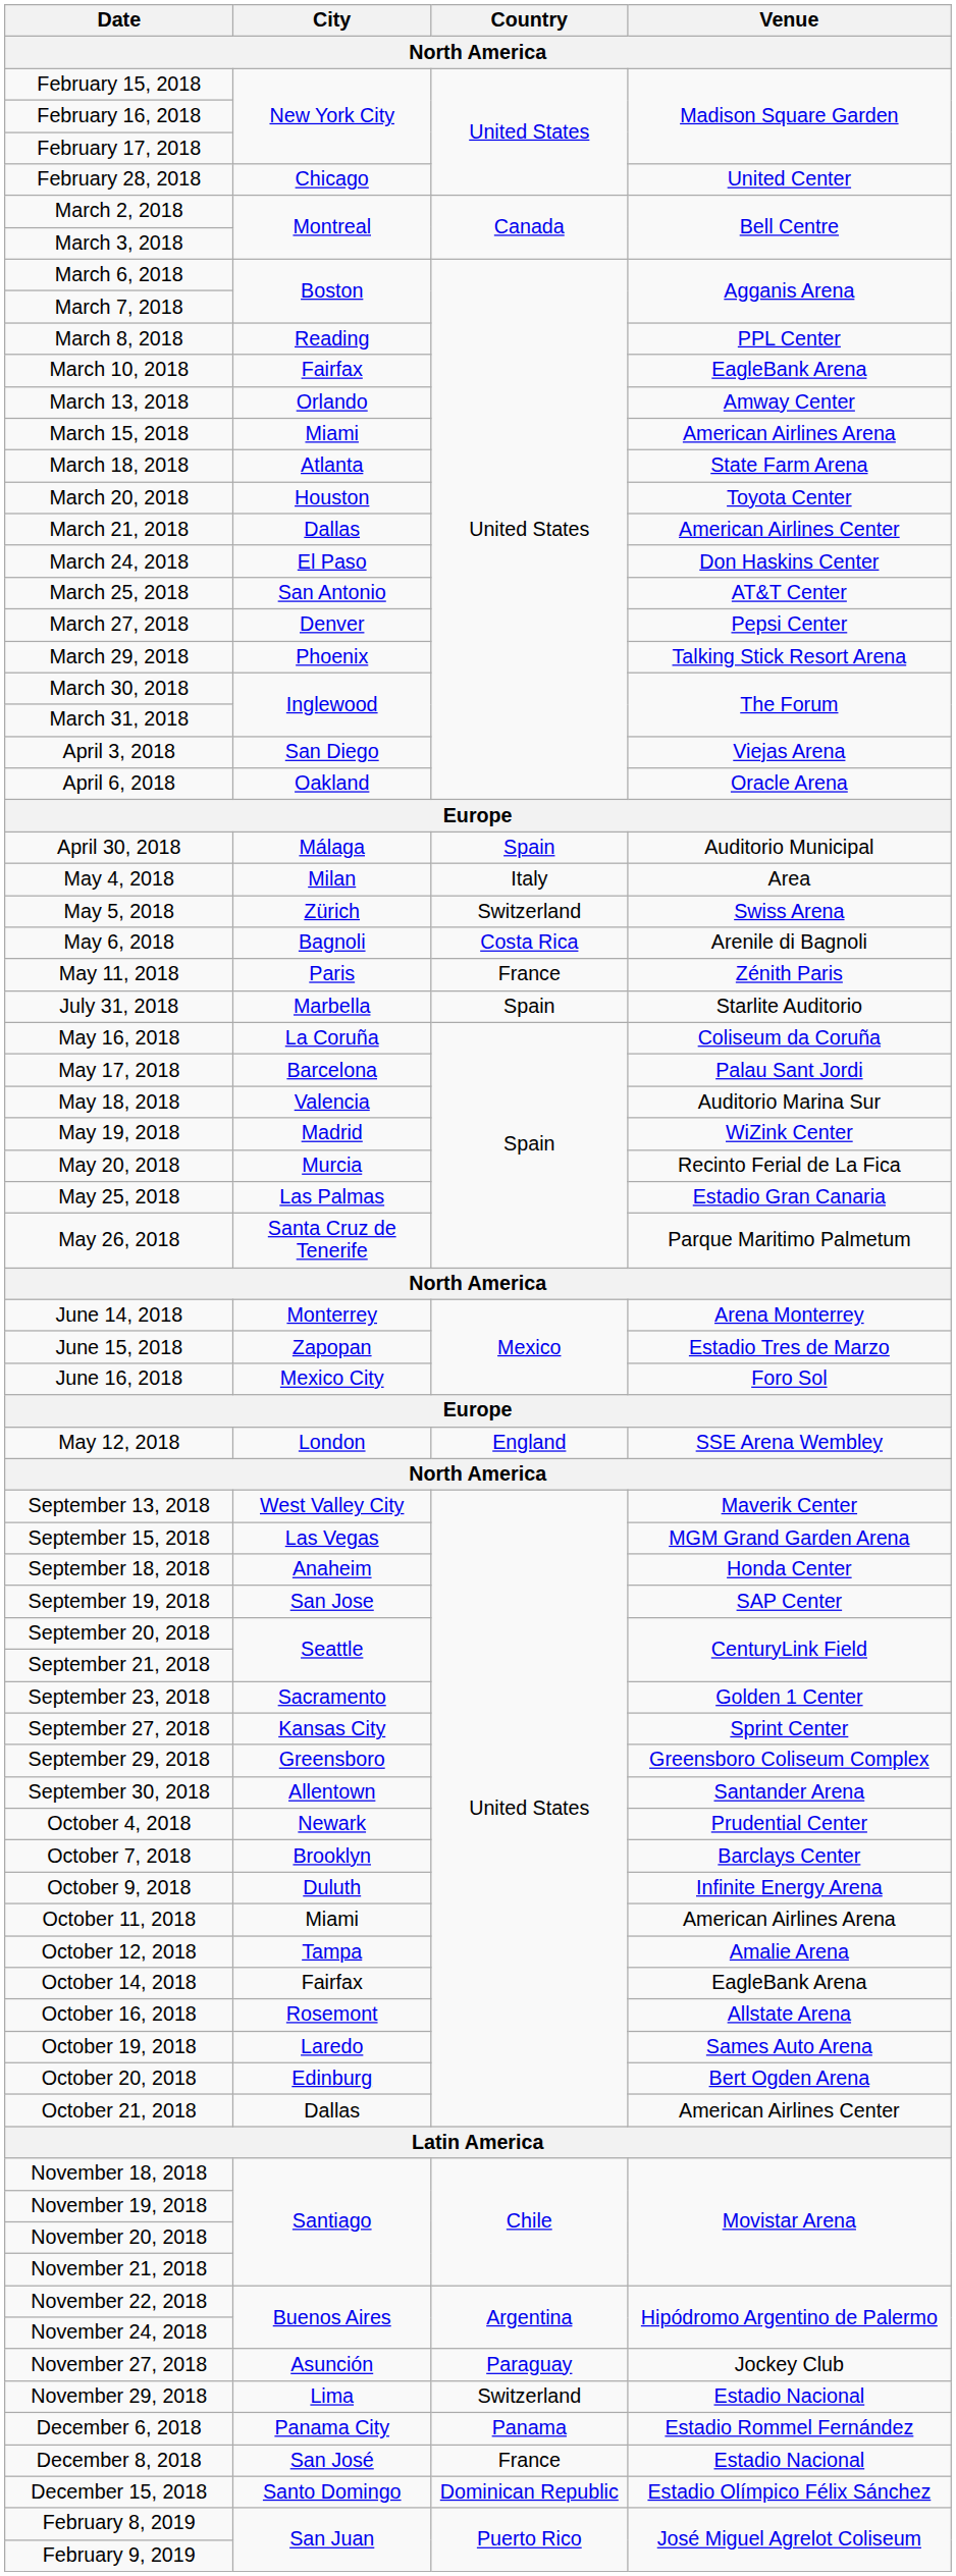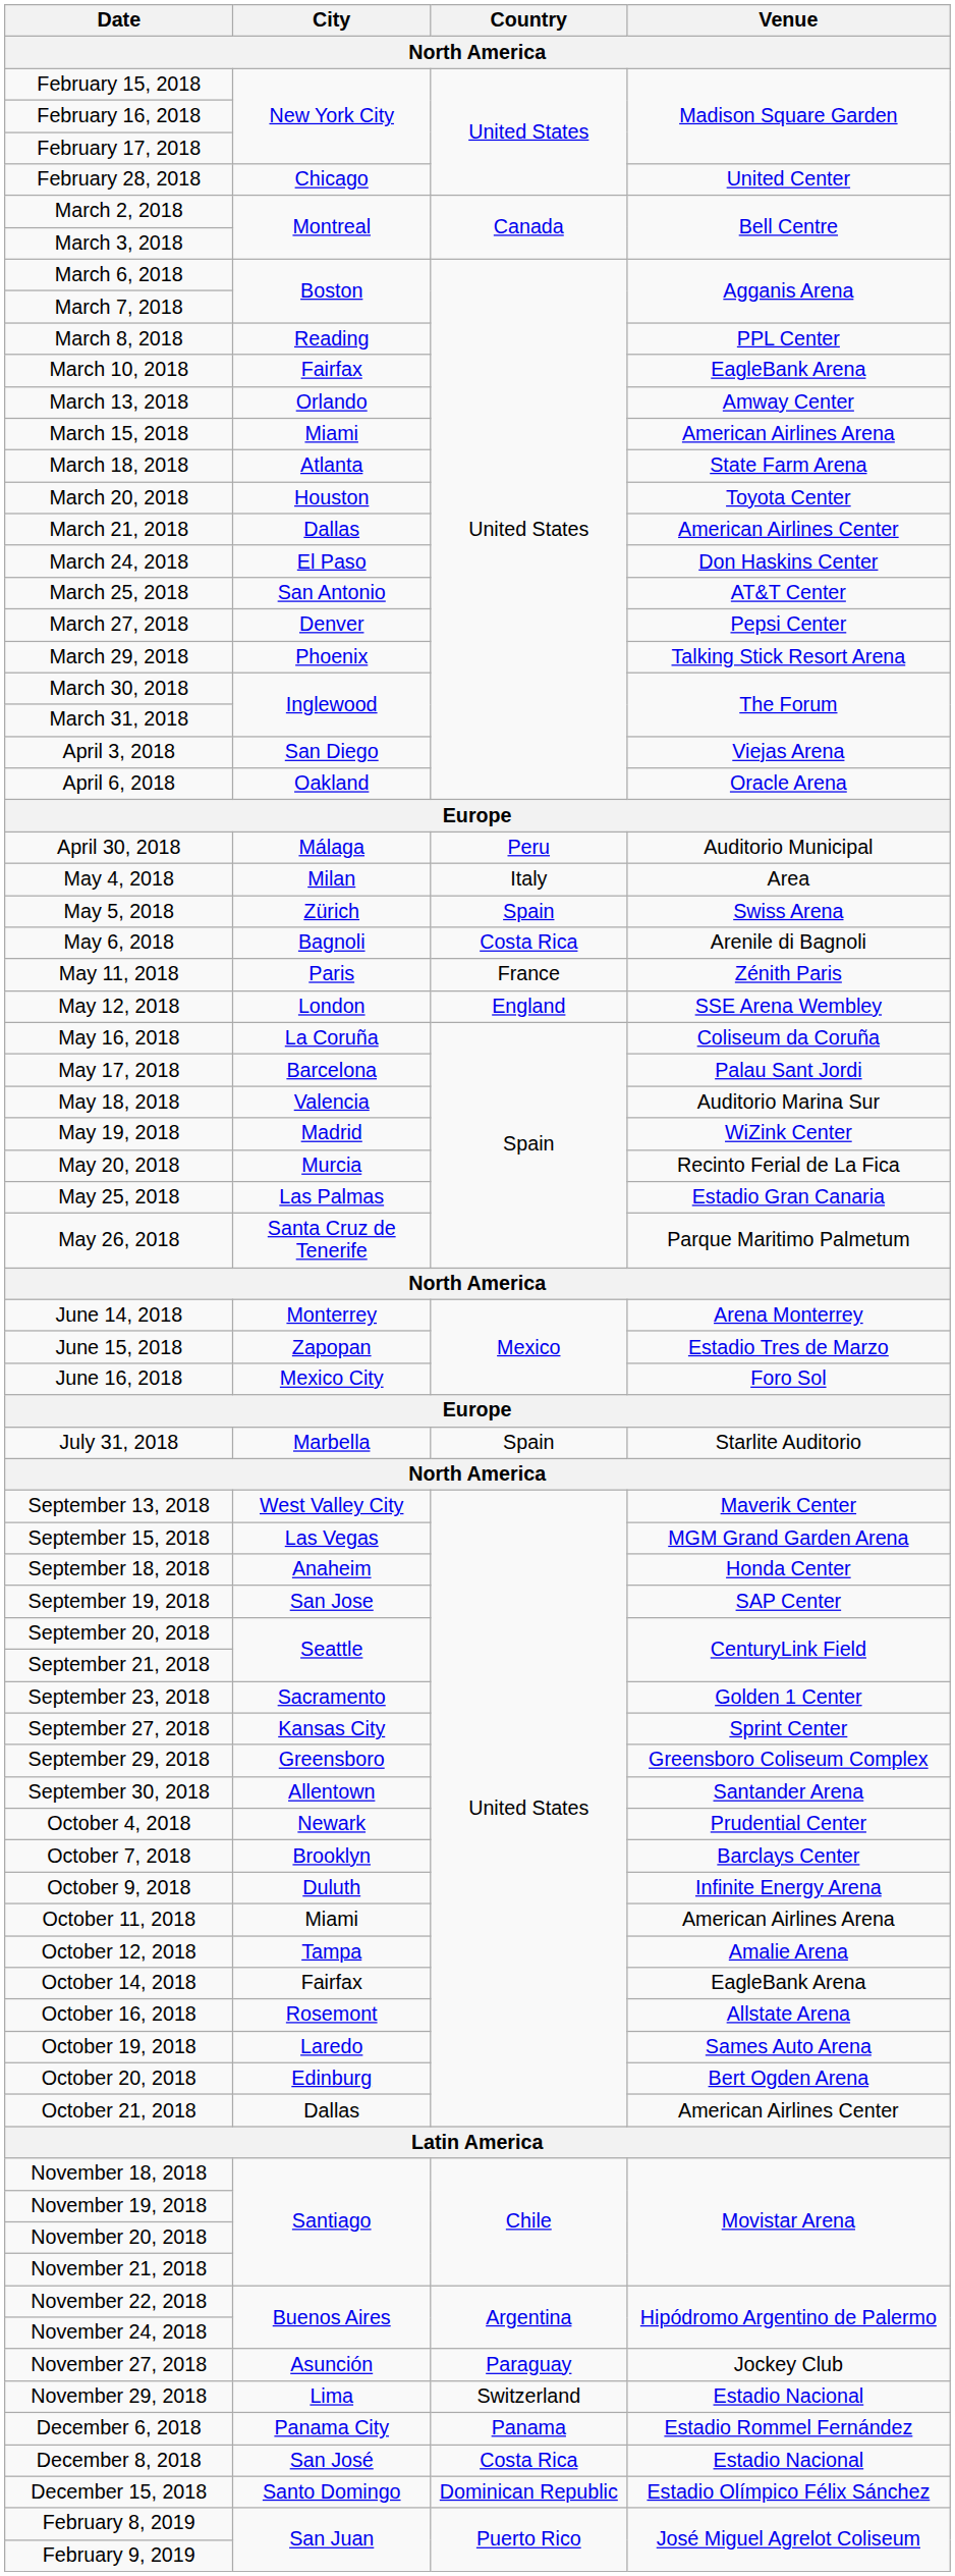 <table class="wikitable" style="text-align:center;">
 <tr>
 <th style="width:175px;">Date</th>
 <th style="width:150px;">City</th>
 <th style="width:150px;">Country</th>
 <th style="width:250px;">Venue</th>
 </tr>
 <tr>
 <th colspan="4">North America</th>
 </tr>
 <tr>
 <td>February 15, 2018</td>
 <td rowspan="3"><a href='#'>New York City</a></td>
 <td rowspan="4"><a href='#'>United States</a></td>
 <td rowspan="3"><a href='#'>Madison Square Garden</a></td>
 </tr>
 <tr>
 <td>February 16, 2018</td>
 </tr>
 <tr>
 <td>February 17, 2018</td>
 </tr>
 <tr>
 <td>February 28, 2018</td>
 <td><a href='#'>Chicago</a></td>
 <td><a href='#'>United Center</a></td>
 </tr>
 <tr>
 <td>March 2, 2018</td>
 <td rowspan="2"><a href='#'>Montreal</a></td>
 <td rowspan="2"><a href='#'>Canada</a></td>
 <td rowspan="2"><a href='#'>Bell Centre</a></td>
 </tr>
 <tr>
 <td>March 3, 2018</td>
 </tr>
 <tr>
 <td>March 6, 2018</td>
 <td rowspan="2"><a href='#'>Boston</a></td>
 <td rowspan="17">United States</td>
 <td rowspan="2"><a href='#'>Agganis Arena</a></td>
 </tr>
 <tr>
 <td>March 7, 2018</td>
 </tr>
 <tr>
 <td>March 8, 2018</td>
 <td><a href='#'>Reading</a></td>
 <td><a href='#'>PPL Center</a></td>
 </tr>
 <tr>
 <td>March 10, 2018</td>
 <td><a href='#'>Fairfax</a></td>
 <td><a href='#'>EagleBank Arena</a></td>
 </tr>
 <tr>
 <td>March 13, 2018</td>
 <td><a href='#'>Orlando</a></td>
 <td><a href='#'>Amway Center</a></td>
 </tr>
 <tr>
 <td>March 15, 2018</td>
 <td><a href='#'>Miami</a></td>
 <td><a href='#'>American Airlines Arena</a></td>
 </tr>
 <tr>
 <td>March 18, 2018</td>
 <td><a href='#'>Atlanta</a></td>
 <td><a href='#'>State Farm Arena</a></td>
 </tr>
 <tr>
 <td>March 20, 2018</td>
 <td><a href='#'>Houston</a></td>
 <td><a href='#'>Toyota Center</a></td>
 </tr>
 <tr>
 <td>March 21, 2018</td>
 <td><a href='#'>Dallas</a></td>
 <td><a href='#'>American Airlines Center</a></td>
 </tr>
 <tr>
 <td>March 24, 2018</td>
 <td><a href='#'>El Paso</a></td>
 <td><a href='#'>Don Haskins Center</a></td>
 </tr>
 <tr>
 <td>March 25, 2018</td>
 <td><a href='#'>San Antonio</a></td>
 <td><a href='#'>AT&T Center</a></td>
 </tr>
 <tr>
 <td>March 27, 2018</td>
 <td><a href='#'>Denver</a></td>
 <td><a href='#'>Pepsi Center</a></td>
 </tr>
 <tr>
 <td>March 29, 2018</td>
 <td><a href='#'>Phoenix</a></td>
 <td><a href='#'>Talking Stick Resort Arena</a></td>
 </tr>
 <tr>
 <td>March 30, 2018</td>
 <td rowspan="2"><a href='#'>Inglewood</a></td>
 <td rowspan="2"><a href='#'>The Forum</a></td>
 </tr>
 <tr>
 <td>March 31, 2018</td>
 </tr>
 <tr>
 <td>April 3, 2018</td>
 <td><a href='#'>San Diego</a></td>
 <td><a href='#'>Viejas Arena</a></td>
 </tr>
 <tr>
 <td>April 6, 2018</td>
 <td><a href='#'>Oakland</a></td>
 <td><a href='#'>Oracle Arena</a></td>
 </tr>
 <tr>
 <th colspan="4">Europe</th>
 </tr>
 <tr>
 <td>April 30, 2018</td>
 <td><a href='#'>Málaga</a></td>
-<td><a href='#'>Spain</a></td>
+<td><a href='#'>Peru</a></td>
 <td>Auditorio Municipal</td>
 </tr>
 <tr>
 <td>May 4, 2018</td>
 <td><a href='#'>Milan</a></td>
 <td>Italy</td>
 <td>Area</td>
 </tr>
 <tr>
 <td>May 5, 2018</td>
 <td><a href='#'>Zürich</a></td>
-<td>Switzerland</td>
+<td><a href='#'>Spain</a></td>
 <td><a href='#'>Swiss Arena</a></td>
 </tr>
 <tr>
 <td>May 6, 2018</td>
 <td><a href='#'>Bagnoli</a></td>
 <td><a href='#'>Costa Rica</a></td>
 <td>Arenile di Bagnoli</td>
 </tr>
 <tr>
 <td>May 11, 2018</td>
 <td><a href='#'>Paris</a></td>
 <td>France</td>
 <td><a href='#'>Zénith Paris</a></td>
 </tr>
 <tr>
-<td>July 31, 2018</td>
-<td><a href='#'>Marbella</a></td>
-<td>Spain</td>
-<td>Starlite Auditorio</td>
+<td>May 12, 2018</td>
+<td><a href='#'>London</a></td>
+<td><a href='#'>England</a></td>
+<td><a href='#'>SSE Arena Wembley</a></td>
 </tr>
 <tr>
 <td>May 16, 2018</td>
 <td><a href='#'>La Coruña</a></td>
 <td rowspan="7">Spain</td>
 <td><a href='#'>Coliseum da Coruña</a></td>
 </tr>
 <tr>
 <td>May 17, 2018</td>
 <td><a href='#'>Barcelona</a></td>
 <td><a href='#'>Palau Sant Jordi</a></td>
 </tr>
 <tr>
 <td>May 18, 2018</td>
 <td><a href='#'>Valencia</a></td>
 <td>Auditorio Marina Sur</td>
 </tr>
 <tr>
 <td>May 19, 2018</td>
 <td><a href='#'>Madrid</a></td>
 <td><a href='#'>WiZink Center</a></td>
 </tr>
 <tr>
 <td>May 20, 2018</td>
 <td><a href='#'>Murcia</a></td>
 <td>Recinto Ferial de La Fica</td>
 </tr>
 <tr>
 <td>May 25, 2018</td>
 <td><a href='#'>Las Palmas</a></td>
 <td><a href='#'>Estadio Gran Canaria</a></td>
 </tr>
 <tr>
 <td>May 26, 2018</td>
 <td><a href='#'>Santa Cruz de Tenerife</a></td>
 <td>Parque Maritimo Palmetum</td>
 </tr>
 <tr>
 <th colspan="4">North America</th>
 </tr>
 <tr>
 <td>June 14, 2018</td>
 <td><a href='#'>Monterrey</a></td>
 <td rowspan="3"><a href='#'>Mexico</a></td>
 <td><a href='#'>Arena Monterrey</a></td>
 </tr>
 <tr>
 <td>June 15, 2018</td>
 <td><a href='#'>Zapopan</a></td>
 <td><a href='#'>Estadio Tres de Marzo</a></td>
 </tr>
 <tr>
 <td>June 16, 2018</td>
 <td><a href='#'>Mexico City</a></td>
 <td><a href='#'>Foro Sol</a></td>
 </tr>
 <tr>
 <th colspan="4">Europe</th>
 </tr>
 <tr>
-<td>May 12, 2018</td>
-<td><a href='#'>London</a></td>
-<td><a href='#'>England</a></td>
-<td><a href='#'>SSE Arena Wembley</a></td>
+<td>July 31, 2018</td>
+<td><a href='#'>Marbella</a></td>
+<td>Spain</td>
+<td>Starlite Auditorio</td>
 </tr>
 <tr>
 <th colspan="4">North America</th>
 </tr>
 <tr>
 <td>September 13, 2018</td>
 <td><a href='#'>West Valley City</a></td>
 <td rowspan="20">United States</td>
 <td><a href='#'>Maverik Center</a></td>
 </tr>
 <tr>
 <td>September 15, 2018</td>
 <td><a href='#'>Las Vegas</a></td>
 <td><a href='#'>MGM Grand Garden Arena</a></td>
 </tr>
 <tr>
 <td>September 18, 2018</td>
 <td><a href='#'>Anaheim</a></td>
 <td><a href='#'>Honda Center</a></td>
 </tr>
 <tr>
 <td>September 19, 2018</td>
 <td><a href='#'>San Jose</a></td>
 <td><a href='#'>SAP Center</a></td>
 </tr>
 <tr>
 <td>September 20, 2018</td>
 <td rowspan="2"><a href='#'>Seattle</a></td>
 <td rowspan="2"><a href='#'>CenturyLink Field</a></td>
 </tr>
 <tr>
 <td>September 21, 2018</td>
 </tr>
 <tr>
 <td>September 23, 2018</td>
 <td><a href='#'>Sacramento</a></td>
 <td><a href='#'>Golden 1 Center</a></td>
 </tr>
 <tr>
 <td>September 27, 2018</td>
 <td><a href='#'>Kansas City</a></td>
 <td><a href='#'>Sprint Center</a></td>
 </tr>
 <tr>
 <td>September 29, 2018</td>
 <td><a href='#'>Greensboro</a></td>
 <td><a href='#'>Greensboro Coliseum Complex</a></td>
 </tr>
 <tr>
 <td>September 30, 2018</td>
 <td><a href='#'>Allentown</a></td>
 <td><a href='#'>Santander Arena</a></td>
 </tr>
 <tr>
 <td>October 4, 2018</td>
 <td><a href='#'>Newark</a></td>
 <td><a href='#'>Prudential Center</a></td>
 </tr>
 <tr>
 <td>October 7, 2018</td>
 <td><a href='#'>Brooklyn</a></td>
 <td><a href='#'>Barclays Center</a></td>
 </tr>
 <tr>
 <td>October 9, 2018</td>
 <td><a href='#'>Duluth</a></td>
 <td><a href='#'>Infinite Energy Arena</a></td>
 </tr>
 <tr>
 <td>October 11, 2018</td>
 <td>Miami</td>
 <td>American Airlines Arena</td>
 </tr>
 <tr>
 <td>October 12, 2018</td>
 <td><a href='#'>Tampa</a></td>
 <td><a href='#'>Amalie Arena</a></td>
 </tr>
 <tr>
 <td>October 14, 2018</td>
 <td>Fairfax</td>
 <td>EagleBank Arena</td>
 </tr>
 <tr>
 <td>October 16, 2018</td>
 <td><a href='#'>Rosemont</a></td>
 <td><a href='#'>Allstate Arena</a></td>
 </tr>
 <tr>
 <td>October 19, 2018</td>
 <td><a href='#'>Laredo</a></td>
 <td><a href='#'>Sames Auto Arena</a></td>
 </tr>
 <tr>
 <td>October 20, 2018</td>
 <td><a href='#'>Edinburg</a></td>
 <td><a href='#'>Bert Ogden Arena</a></td>
 </tr>
 <tr>
 <td>October 21, 2018</td>
 <td>Dallas</td>
 <td>American Airlines Center</td>
 </tr>
 <tr>
 <th colspan="4">Latin America</th>
 </tr>
 <tr>
 <td>November 18, 2018</td>
 <td rowspan="4"><a href='#'>Santiago</a></td>
 <td rowspan="4"><a href='#'>Chile</a></td>
 <td rowspan="4"><a href='#'>Movistar Arena</a></td>
 </tr>
 <tr>
 <td>November 19, 2018</td>
 </tr>
 <tr>
 <td>November 20, 2018</td>
 </tr>
 <tr>
 <td>November 21, 2018</td>
 </tr>
 <tr>
 <td>November 22, 2018</td>
 <td rowspan="2"><a href='#'>Buenos Aires</a></td>
 <td rowspan="2"><a href='#'>Argentina</a></td>
 <td rowspan="2"><a href='#'>Hipódromo Argentino de Palermo</a></td>
 </tr>
 <tr>
 <td>November 24, 2018</td>
 </tr>
 <tr>
 <td>November 27, 2018</td>
 <td><a href='#'>Asunción</a></td>
 <td><a href='#'>Paraguay</a></td>
 <td>Jockey Club</td>
 </tr>
 <tr>
 <td>November 29, 2018</td>
 <td><a href='#'>Lima</a></td>
 <td>Switzerland</td>
 <td><a href='#'>Estadio Nacional</a></td>
 </tr>
 <tr>
 <td>December 6, 2018</td>
 <td><a href='#'>Panama City</a></td>
 <td><a href='#'>Panama</a></td>
 <td><a href='#'>Estadio Rommel Fernández</a></td>
 </tr>
 <tr>
 <td>December 8, 2018</td>
 <td><a href='#'>San José</a></td>
-<td>France</td>
+<td><a href='#'>Costa Rica</a></td>
 <td><a href='#'>Estadio Nacional</a></td>
 </tr>
 <tr>
 <td>December 15, 2018</td>
 <td><a href='#'>Santo Domingo</a></td>
 <td><a href='#'>Dominican Republic</a></td>
 <td><a href='#'>Estadio Olímpico Félix Sánchez</a></td>
 </tr>
 <tr>
 <td>February 8, 2019</td>
 <td rowspan="2"><a href='#'>San Juan</a></td>
 <td rowspan="2"><a href='#'>Puerto Rico</a></td>
 <td rowspan="2"><a href='#'>José Miguel Agrelot Coliseum</a></td>
 </tr>
 <tr>
 <td>February 9, 2019</td>
 </tr>
 </table>
